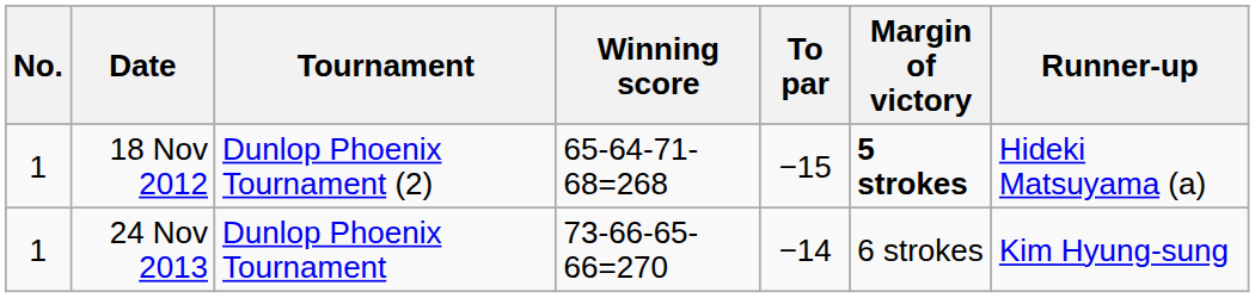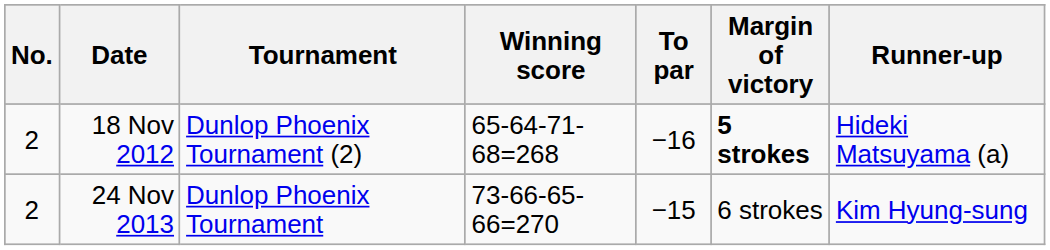 <table class="wikitable" style="font-size:95%;">
 <tr>
 <th>No.</th>
 <th>Date</th>
 <th>Tournament</th>
 <th>Winning score</th>
 <th>To par</th>
 <th>Margin of<br>victory</th>
 <th>Runner-up</th>
 </tr>
 <tr>
-<td align=center>1</td>
+<td align=center>2</td>
 <td align=right>18 Nov <a href='#'>2012</a></td>
 <td><a href='#'>Dunlop Phoenix Tournament</a> (2)</td>
 <td>65-64-71-68=268</td>
-<td align=center>−15</td>
+<td align=center>−16</td>
 <td><strong>5 strokes</strong></td>
 <td> <a href='#'>Hideki Matsuyama</a> (a)</td>
 </tr>
 <tr>
-<td align=center>1</td>
+<td align=center>2</td>
 <td align=right>24 Nov <a href='#'>2013</a></td>
 <td><a href='#'>Dunlop Phoenix Tournament</a></td>
 <td>73-66-65-66=270</td>
-<td align=center>−14</td>
+<td align=center>−15</td>
 <td>6 strokes</td>
 <td> <a href='#'>Kim Hyung-sung</a></td>
 </tr>
 </table>
